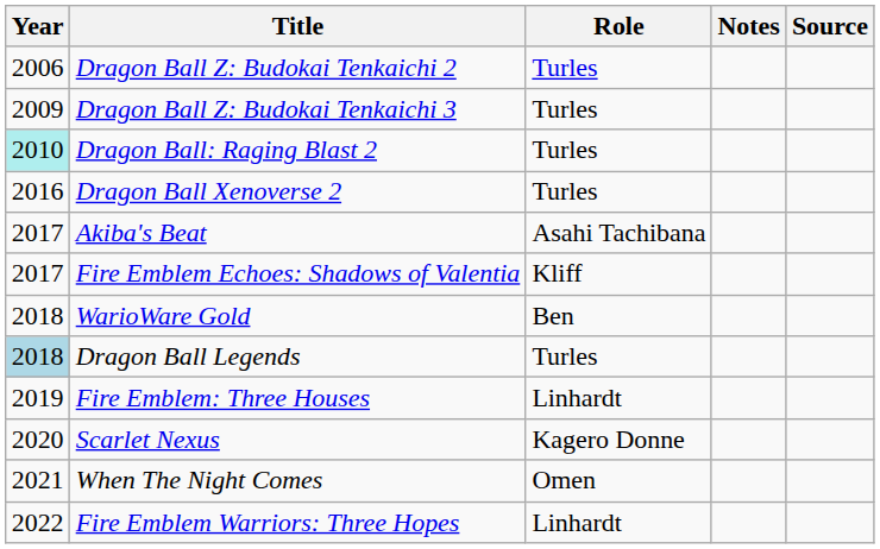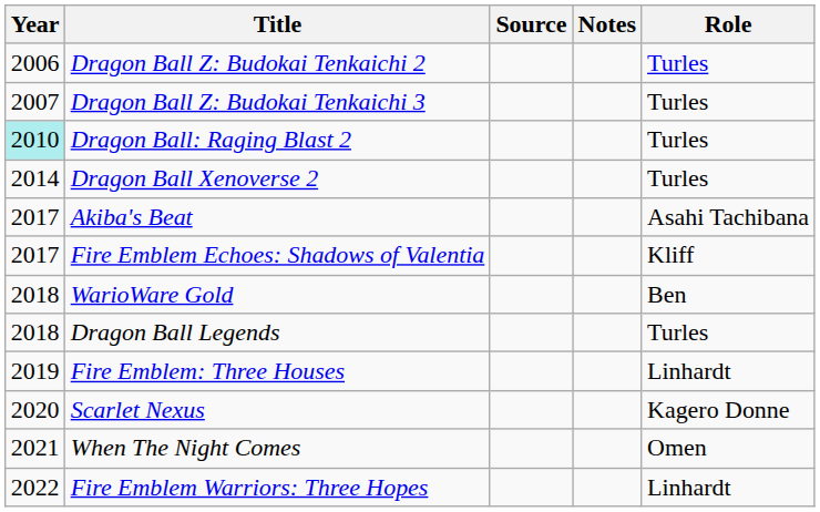 <table class="wikitable sortable plainrowheaders">
 <tr>
 <th>Year</th>
 <th>Title</th>
+<th class="unsortable">Source</th>
+<th class="unsortable">Notes</th>
 <th>Role</th>
-<th class="unsortable">Notes</th>
-<th class="unsortable">Source</th>
 </tr>
 <tr>
 <td>2006</td>
 <td><em><a href='#'>Dragon Ball Z: Budokai Tenkaichi 2</a></em></td>
-<td><a href='#'>Turles</a></td>
 <td></td>
 <td></td>
+<td><a href='#'>Turles</a></td>
 </tr>
 <tr>
-<td>2009</td>
+<td>2007</td>
 <td><em><a href='#'>Dragon Ball Z: Budokai Tenkaichi 3</a></em></td>
-<td>Turles</td>
 <td></td>
 <td></td>
+<td>Turles</td>
 </tr>
 <tr>
 <td style="background: paleturquoise;">2010</td>
 <td><em><a href='#'>Dragon Ball: Raging Blast 2</a></em></td>
-<td>Turles</td>
 <td></td>
 <td></td>
+<td>Turles</td>
 </tr>
 <tr>
-<td>2016</td>
+<td>2014</td>
 <td><em><a href='#'>Dragon Ball Xenoverse 2</a></em></td>
-<td>Turles</td>
 <td></td>
 <td></td>
+<td>Turles</td>
 </tr>
 <tr>
 <td>2017</td>
 <td><em><a href='#'>Akiba's Beat</a></em></td>
-<td>Asahi Tachibana</td>
 <td></td>
 <td></td>
+<td>Asahi Tachibana</td>
 </tr>
 <tr>
 <td>2017</td>
 <td><em><a href='#'>Fire Emblem Echoes: Shadows of Valentia</a></em></td>
-<td>Kliff</td>
 <td></td>
 <td></td>
+<td>Kliff</td>
 </tr>
 <tr>
 <td>2018</td>
 <td><em><a href='#'>WarioWare Gold</a></em></td>
-<td>Ben</td>
 <td></td>
 <td></td>
+<td>Ben</td>
 </tr>
 <tr>
-<td style="background: lightblue;">2018</td>
+<td>2018</td>
 <td><em>Dragon Ball Legends</em></td>
-<td>Turles</td>
 <td></td>
 <td></td>
+<td>Turles</td>
 </tr>
 <tr>
 <td>2019</td>
 <td><em><a href='#'>Fire Emblem: Three Houses</a></em></td>
-<td>Linhardt</td>
 <td></td>
 <td></td>
+<td>Linhardt</td>
 </tr>
 <tr>
 <td>2020</td>
 <td><em><a href='#'>Scarlet Nexus</a></em></td>
-<td>Kagero Donne</td>
 <td></td>
 <td></td>
+<td>Kagero Donne</td>
 </tr>
 <tr>
 <td>2021</td>
 <td><em>When The Night Comes</em></td>
-<td>Omen</td>
 <td></td>
 <td></td>
+<td>Omen</td>
 </tr>
 <tr>
 <td>2022</td>
 <td><em><a href='#'>Fire Emblem Warriors: Three Hopes</a></em></td>
-<td>Linhardt</td>
 <td></td>
 <td></td>
+<td>Linhardt</td>
 </tr>
 </table>
